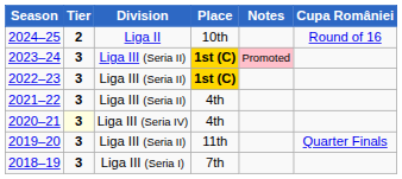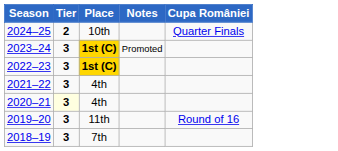 <table class="wikitable" style="text-align:center; font-size:90%">
 <tr>
 <th style="background:#2D68C4;color:#FFFFFF;border:1px solid #2D68C4;">Season</th>
 <th style="background:#2D68C4;color:#FFFFFF;border:1px solid #2D68C4;">Tier</th>
-<th style="background:#2D68C4;color:#FFFFFF;border:1px solid #2D68C4;">Division</th>
 <th style="background:#2D68C4;color:#FFFFFF;border:1px solid #2D68C4;">Place</th>
 <th style="background:#2D68C4;color:#FFFFFF;border:1px solid #2D68C4;">Notes</th>
 <th style="background:#2D68C4;color:#FFFFFF;border:1px solid #2D68C4;">Cupa României</th>
 </tr>
 <tr>
 <td><a href='#'>2024–25</a></td>
 <td><strong>2</strong></td>
-<td><a href='#'>Liga II</a></td>
 <td>10th</td>
 <td></td>
-<td><a href='#'>Round of 16</a></td>
+<td><a href='#'>Quarter Finals</a></td>
 </tr>
 <tr>
 <td><a href='#'>2023–24</a></td>
 <td><strong>3</strong></td>
-<td><a href='#'>Liga III</a> <small>(Seria II)</small></td>
 <td align=center bgcolor=gold><strong>1st (C)</strong></td>
-<td style="background: pink;"><small>Promoted</small></td>
+<td><small>Promoted</small></td>
 <td></td>
 </tr>
 <tr>
 <td><a href='#'>2022–23</a></td>
 <td><strong>3</strong></td>
-<td>Liga III <small>(Seria II)</small></td>
 <td align=center bgcolor=gold><strong>1st</strong> <strong>(C)</strong></td>
 <td></td>
 <td></td>
 </tr>
 <tr>
 <td><a href='#'>2021–22</a></td>
 <td><strong>3</strong></td>
-<td>Liga III <small>(Seria II)</small></td>
 <td>4th</td>
 <td></td>
 <td></td>
 </tr>
 <tr>
 <td><a href='#'>2020–21</a></td>
 <td style="background: lightyellow;"><strong>3</strong></td>
-<td>Liga III <small>(Seria IV)</small></td>
 <td>4th</td>
 <td></td>
 <td></td>
 </tr>
 <tr>
 <td><a href='#'>2019–20</a></td>
 <td><strong>3</strong></td>
-<td>Liga III <small>(Seria II)</small></td>
 <td>11th</td>
 <td></td>
-<td><a href='#'>Quarter Finals</a></td>
+<td><a href='#'>Round of 16</a></td>
 </tr>
 <tr>
 <td><a href='#'>2018–19</a></td>
 <td><strong>3</strong></td>
-<td>Liga III <small>(Seria I)</small></td>
 <td>7th</td>
 <td></td>
 <td></td>
 </tr>
 </table>
